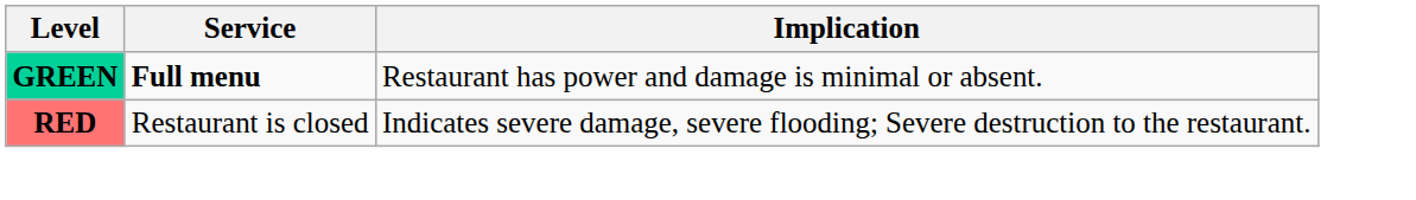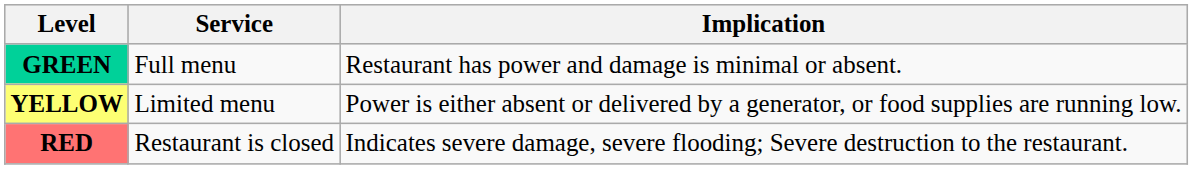 <table class="wikitable">
 <tr>
 <th>Level</th>
 <th>Service</th>
 <th>Implication</th>
 </tr>
 <tr>
 <td style="text-align: center; background-color:#00d199"><strong>GREEN</strong></td>
-<td><strong>Full menu</strong></td>
+<td>Full menu</td>
 <td>Restaurant has power and damage is minimal or absent.</td>
+</tr>
+<tr>
+<td style="text-align: center; background-color:#fdff73"><strong>YELLOW</strong></td>
+<td>Limited menu</td>
+<td>Power is either absent or delivered by a generator, or food supplies are running low.</td>
 </tr>
 <tr>
 <td style="text-align: center; background-color:#ff7373"><strong>RED</strong></td>
 <td>Restaurant is closed</td>
 <td>Indicates severe damage, severe flooding; Severe destruction to the restaurant.</td>
 </tr>
 </table>
